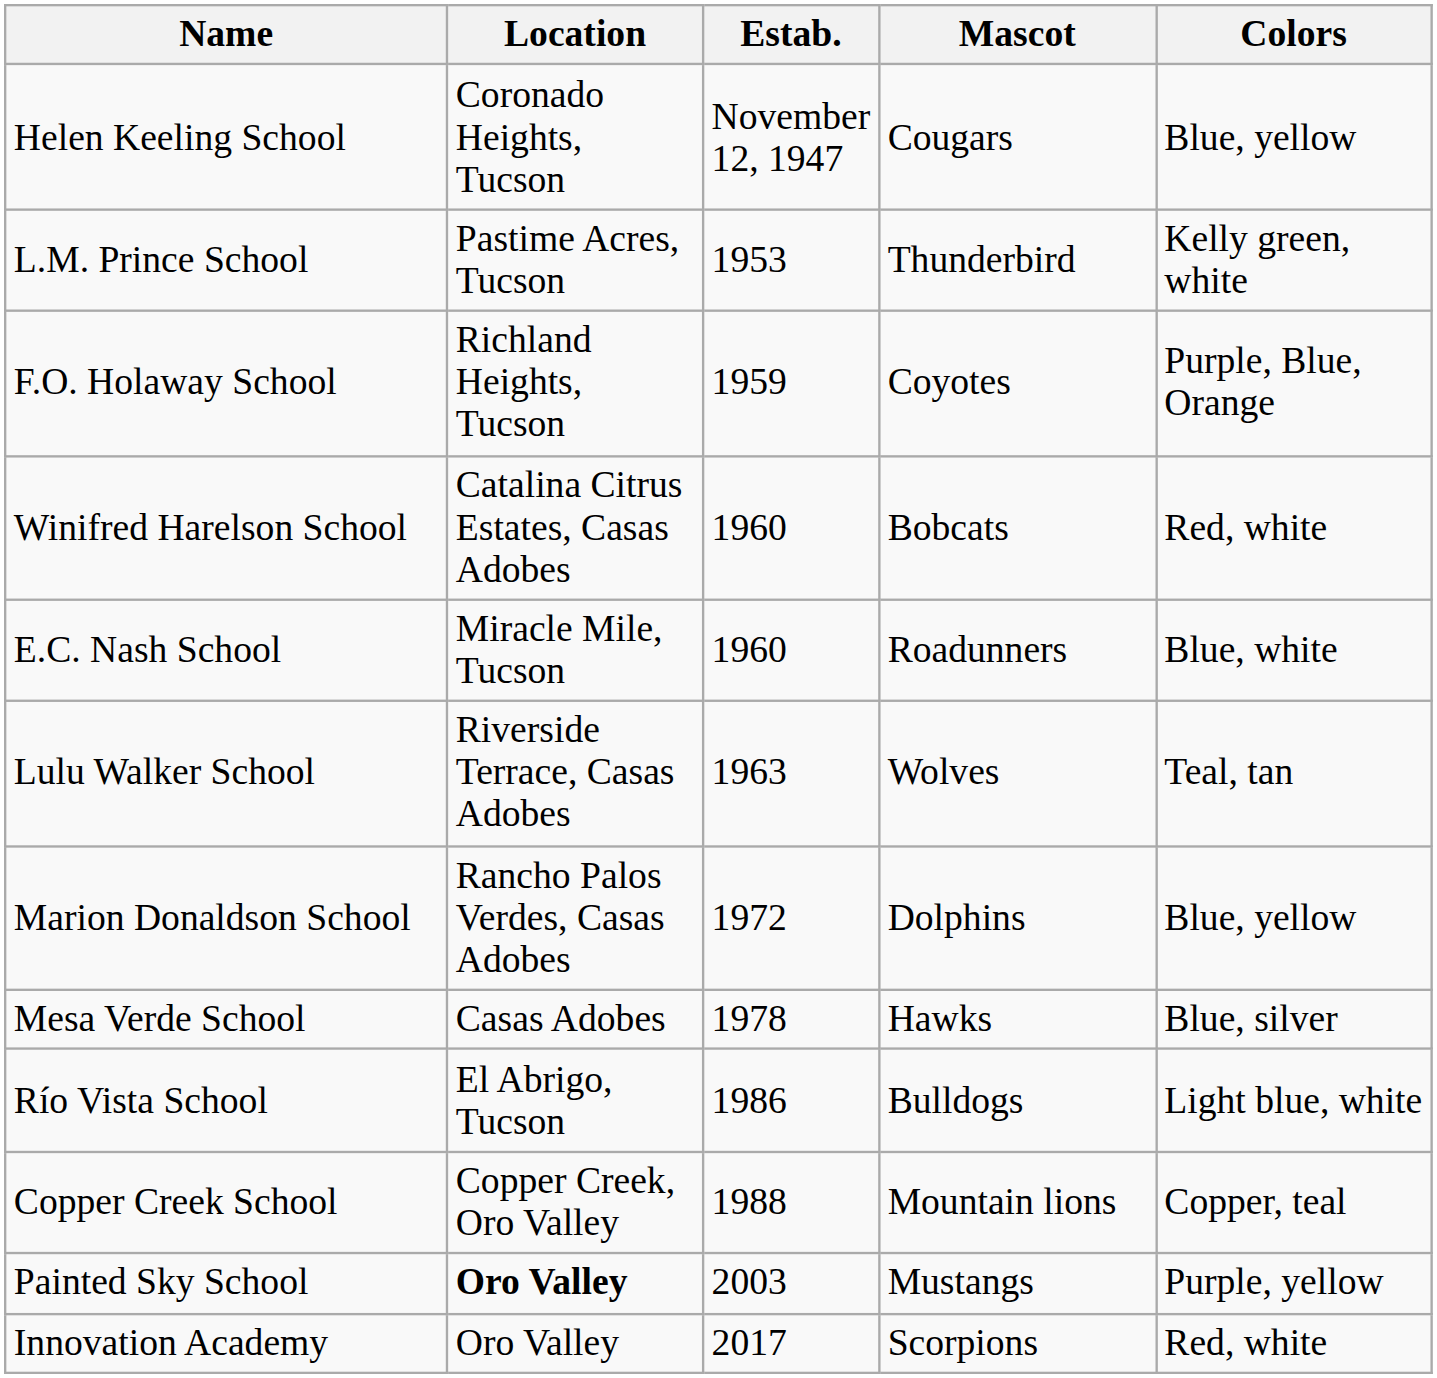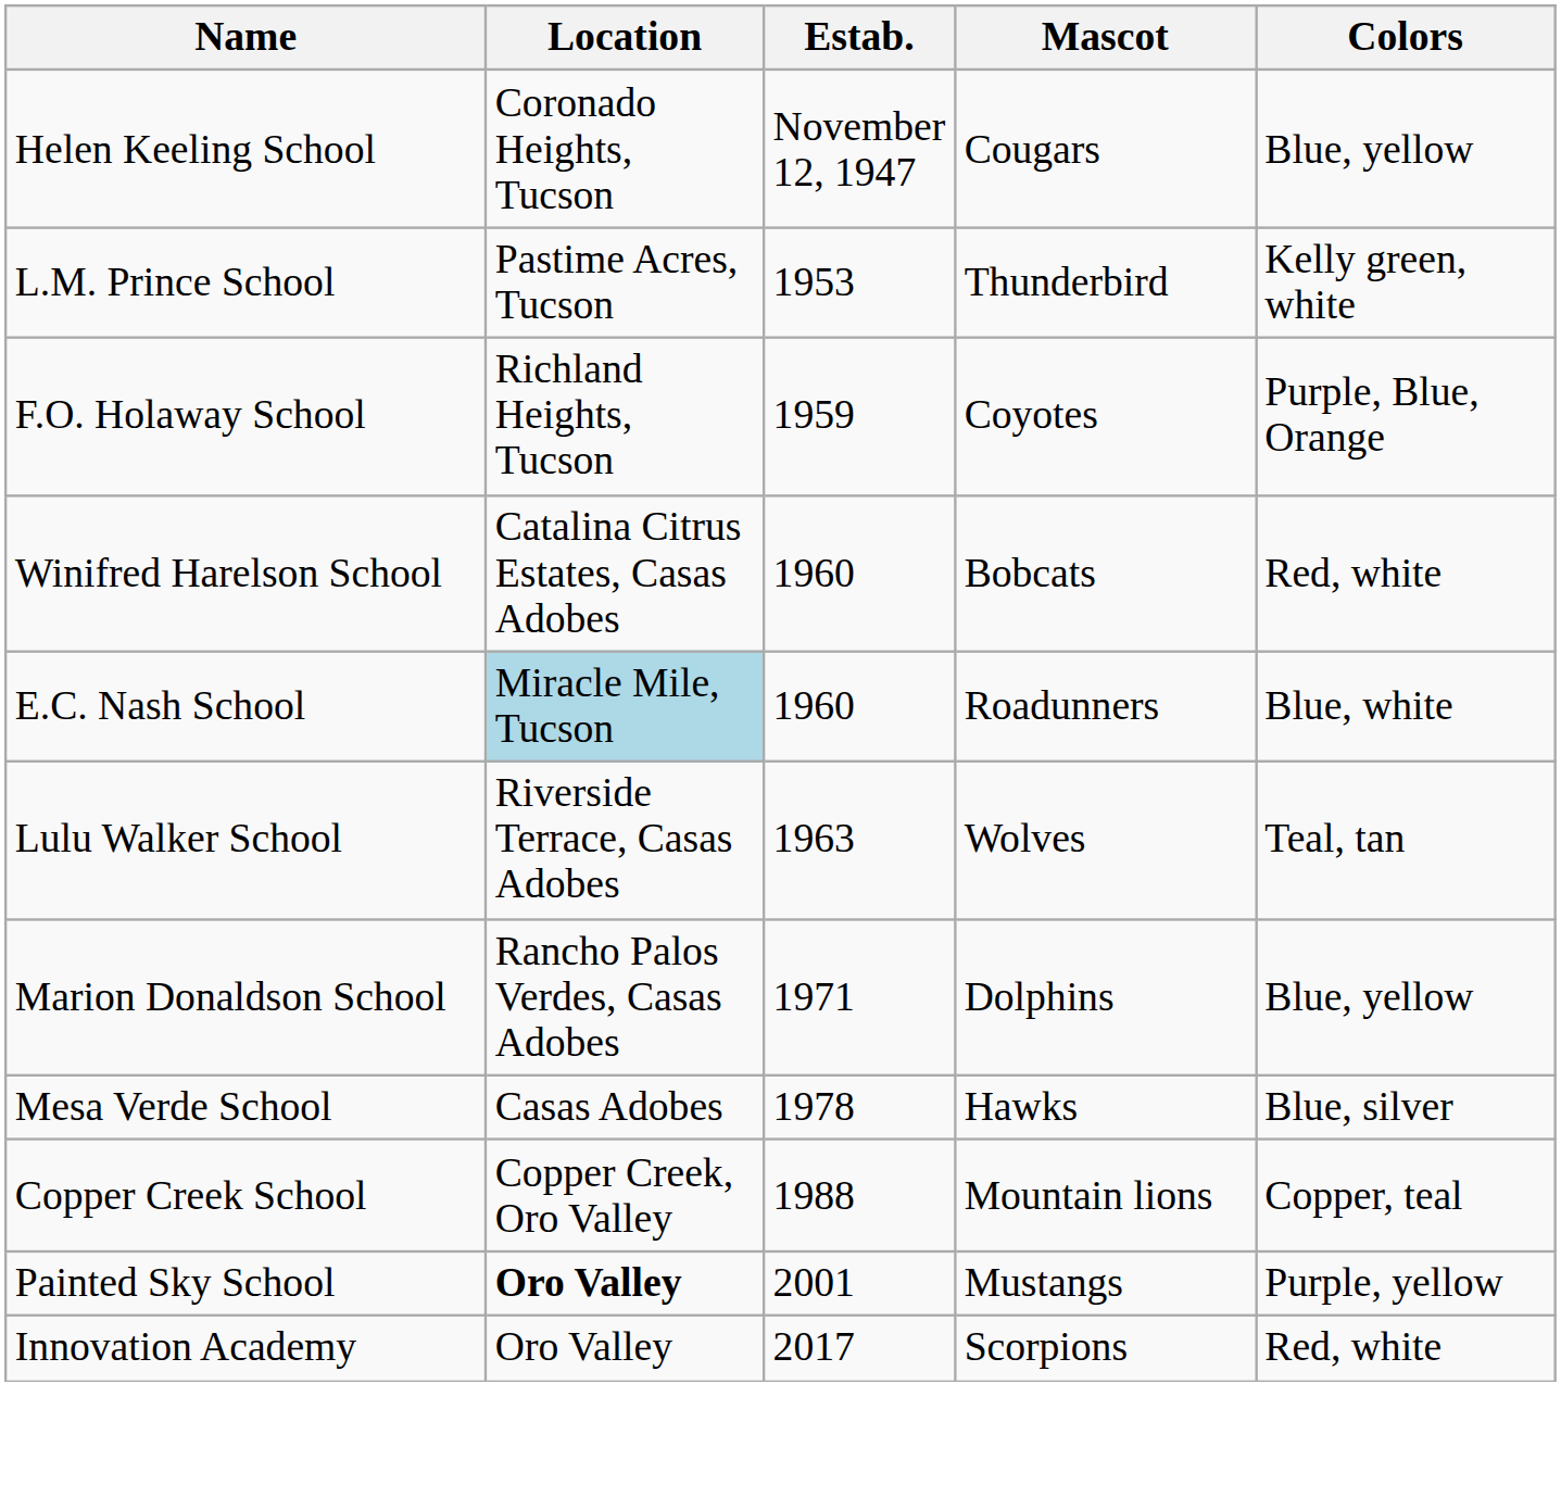 <table class="wikitable">
 <tr>
 <th style="width:19em">Name</th>
 <th style="width:9em">Location</th>
 <th style="width:4em">Estab.</th>
 <th style="width:9em">Mascot</th>
 <th style="width:11em">Colors</th>
 </tr>
 <tr>
 <td>Helen Keeling School</td>
 <td>Coronado Heights, Tucson</td>
 <td>November 12, 1947</td>
 <td>Cougars</td>
 <td>Blue, yellow</td>
 </tr>
 <tr>
 <td>L.M. Prince School</td>
 <td>Pastime Acres, Tucson</td>
 <td>1953</td>
 <td>Thunderbird</td>
 <td>Kelly green, white</td>
 </tr>
 <tr>
 <td>F.O. Holaway School</td>
 <td>Richland Heights, Tucson</td>
 <td>1959</td>
 <td>Coyotes</td>
 <td>Purple, Blue, Orange</td>
 </tr>
 <tr>
 <td>Winifred Harelson School</td>
 <td>Catalina Citrus Estates, Casas Adobes</td>
 <td>1960</td>
 <td>Bobcats</td>
 <td>Red, white</td>
 </tr>
 <tr>
 <td>E.C. Nash School</td>
-<td>Miracle Mile, Tucson</td>
+<td style="background: lightblue;">Miracle Mile, Tucson</td>
 <td>1960</td>
 <td>Roadunners</td>
 <td>Blue, white</td>
 </tr>
 <tr>
 <td>Lulu Walker School</td>
 <td>Riverside Terrace, Casas Adobes</td>
 <td>1963</td>
 <td>Wolves</td>
 <td>Teal, tan</td>
 </tr>
 <tr>
 <td>Marion Donaldson School</td>
 <td>Rancho Palos Verdes, Casas Adobes</td>
-<td>1972</td>
+<td>1971</td>
 <td>Dolphins</td>
 <td>Blue, yellow</td>
 </tr>
 <tr>
 <td>Mesa Verde School</td>
 <td>Casas Adobes</td>
 <td>1978</td>
 <td>Hawks</td>
 <td>Blue, silver</td>
 </tr>
 <tr>
-<td>Río Vista School</td>
-<td>El Abrigo, Tucson</td>
-<td>1986</td>
-<td>Bulldogs</td>
-<td>Light blue, white</td>
-</tr>
-<tr>
 <td>Copper Creek School</td>
 <td>Copper Creek, Oro Valley</td>
 <td>1988</td>
 <td>Mountain lions</td>
 <td>Copper, teal</td>
 </tr>
 <tr>
 <td>Painted Sky School</td>
 <td><strong>Oro Valley</strong></td>
-<td>2003</td>
+<td>2001</td>
 <td>Mustangs</td>
 <td>Purple, yellow</td>
 </tr>
 <tr>
 <td>Innovation Academy</td>
 <td>Oro Valley</td>
 <td>2017</td>
 <td>Scorpions</td>
 <td>Red, white</td>
 </tr>
 </table>
